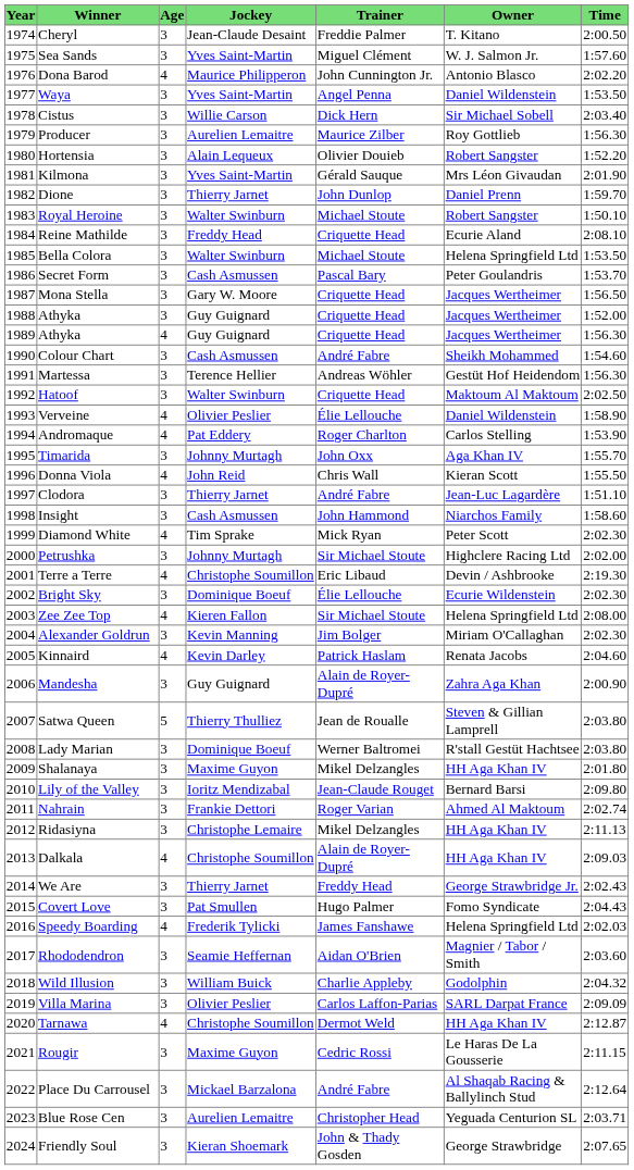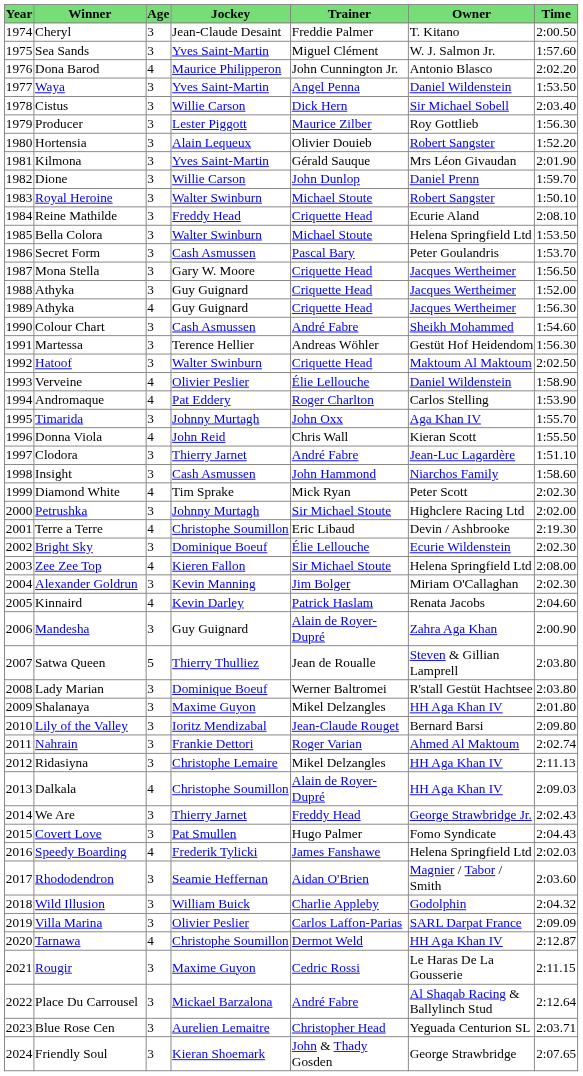 <table class = "sortable" | border="1" style="border-collapse: collapse; font-size:90%">
 <tr bgcolor="#77dd77" align="center">
 <th>Year</th>
 <th>Winner</th>
 <th>Age</th>
 <th>Jockey</th>
 <th>Trainer</th>
 <th>Owner</th>
 <th>Time</th>
 </tr>
 <tr>
 <td>1974</td>
 <td width=133px>Cheryl</td>
 <td>3</td>
 <td width=152px>Jean-Claude Desaint</td>
 <td width=149px>Freddie Palmer</td>
 <td width=161px>T. Kitano</td>
 <td>2:00.50</td>
 </tr>
 <tr>
 <td>1975</td>
 <td>Sea Sands</td>
 <td>3</td>
 <td><a href='#'>Yves Saint-Martin</a></td>
 <td>Miguel Clément</td>
 <td>W. J. Salmon Jr.</td>
 <td>1:57.60</td>
 </tr>
 <tr>
 <td>1976</td>
 <td>Dona Barod</td>
 <td>4</td>
 <td><a href='#'>Maurice Philipperon</a></td>
 <td>John Cunnington Jr.</td>
 <td>Antonio Blasco</td>
 <td>2:02.20</td>
 </tr>
 <tr>
 <td>1977</td>
 <td><a href='#'>Waya</a></td>
 <td>3</td>
 <td><a href='#'>Yves Saint-Martin</a></td>
 <td><a href='#'>Angel Penna</a></td>
 <td><a href='#'>Daniel Wildenstein</a></td>
 <td>1:53.50</td>
 </tr>
 <tr>
 <td>1978</td>
 <td>Cistus</td>
 <td>3</td>
 <td><a href='#'>Willie Carson</a></td>
 <td><a href='#'>Dick Hern</a></td>
 <td><a href='#'>Sir Michael Sobell</a></td>
 <td>2:03.40</td>
 </tr>
 <tr>
 <td>1979</td>
 <td>Producer</td>
 <td>3</td>
-<td><a href='#'>Aurelien Lemaitre</a></td>
+<td><a href='#'>Lester Piggott</a></td>
 <td><a href='#'>Maurice Zilber</a></td>
 <td>Roy Gottlieb</td>
 <td>1:56.30</td>
 </tr>
 <tr>
 <td>1980</td>
 <td>Hortensia</td>
 <td>3</td>
 <td><a href='#'>Alain Lequeux</a></td>
 <td>Olivier Douieb</td>
 <td><a href='#'>Robert Sangster</a></td>
 <td>1:52.20</td>
 </tr>
 <tr>
 <td>1981</td>
 <td>Kilmona</td>
 <td>3</td>
 <td><a href='#'>Yves Saint-Martin</a></td>
 <td>Gérald Sauque</td>
 <td>Mrs Léon Givaudan</td>
 <td>2:01.90</td>
 </tr>
 <tr>
 <td>1982</td>
 <td>Dione</td>
 <td>3</td>
-<td><a href='#'>Thierry Jarnet</a></td>
+<td><a href='#'>Willie Carson</a></td>
 <td><a href='#'>John Dunlop</a></td>
 <td><a href='#'>Daniel Prenn</a></td>
 <td>1:59.70</td>
 </tr>
 <tr>
 <td>1983</td>
 <td><a href='#'>Royal Heroine</a></td>
 <td>3</td>
 <td><a href='#'>Walter Swinburn</a></td>
 <td><a href='#'>Michael Stoute</a></td>
 <td><a href='#'>Robert Sangster</a></td>
 <td>1:50.10</td>
 </tr>
 <tr>
 <td>1984</td>
 <td>Reine Mathilde</td>
 <td>3</td>
 <td><a href='#'>Freddy Head</a></td>
 <td><a href='#'>Criquette Head</a></td>
 <td>Ecurie Aland</td>
 <td>2:08.10</td>
 </tr>
 <tr>
 <td>1985</td>
 <td>Bella Colora</td>
 <td>3</td>
 <td><a href='#'>Walter Swinburn</a></td>
 <td><a href='#'>Michael Stoute</a></td>
 <td>Helena Springfield Ltd</td>
 <td>1:53.50</td>
 </tr>
 <tr>
 <td>1986</td>
 <td>Secret Form</td>
 <td>3</td>
 <td><a href='#'>Cash Asmussen</a></td>
 <td><a href='#'>Pascal Bary</a></td>
 <td>Peter Goulandris</td>
 <td>1:53.70</td>
 </tr>
 <tr>
 <td>1987</td>
 <td>Mona Stella</td>
 <td>3</td>
 <td>Gary W. Moore</td>
 <td><a href='#'>Criquette Head</a></td>
 <td><a href='#'>Jacques Wertheimer</a></td>
 <td>1:56.50</td>
 </tr>
 <tr>
 <td>1988</td>
 <td>Athyka</td>
 <td>3</td>
 <td>Guy Guignard</td>
 <td><a href='#'>Criquette Head</a></td>
 <td><a href='#'>Jacques Wertheimer</a></td>
 <td>1:52.00</td>
 </tr>
 <tr>
 <td>1989</td>
 <td>Athyka</td>
 <td>4</td>
 <td>Guy Guignard</td>
 <td><a href='#'>Criquette Head</a></td>
 <td><a href='#'>Jacques Wertheimer</a></td>
 <td>1:56.30</td>
 </tr>
 <tr>
 <td>1990</td>
 <td>Colour Chart</td>
 <td>3</td>
 <td><a href='#'>Cash Asmussen</a></td>
 <td><a href='#'>André Fabre</a></td>
 <td><a href='#'>Sheikh Mohammed</a></td>
 <td>1:54.60</td>
 </tr>
 <tr>
 <td>1991</td>
 <td>Martessa</td>
 <td>3</td>
 <td>Terence Hellier</td>
 <td>Andreas Wöhler</td>
 <td>Gestüt Hof Heidendom</td>
 <td>1:56.30</td>
 </tr>
 <tr>
 <td>1992</td>
 <td><a href='#'>Hatoof</a></td>
 <td>3</td>
 <td><a href='#'>Walter Swinburn</a></td>
 <td><a href='#'>Criquette Head</a></td>
 <td><a href='#'>Maktoum Al Maktoum</a></td>
 <td>2:02.50</td>
 </tr>
 <tr>
 <td>1993</td>
 <td>Verveine</td>
 <td>4</td>
 <td><a href='#'>Olivier Peslier</a></td>
 <td><a href='#'>Élie Lellouche</a></td>
 <td><a href='#'>Daniel Wildenstein</a></td>
 <td>1:58.90</td>
 </tr>
 <tr>
 <td>1994</td>
 <td>Andromaque </td>
 <td>4</td>
 <td><a href='#'>Pat Eddery</a></td>
 <td><a href='#'>Roger Charlton</a></td>
 <td>Carlos Stelling</td>
 <td>1:53.90</td>
 </tr>
 <tr>
 <td>1995</td>
 <td><a href='#'>Timarida</a></td>
 <td>3</td>
 <td><a href='#'>Johnny Murtagh</a></td>
 <td><a href='#'>John Oxx</a></td>
 <td><a href='#'>Aga Khan IV</a></td>
 <td>1:55.70</td>
 </tr>
 <tr>
 <td>1996</td>
 <td>Donna Viola</td>
 <td>4</td>
 <td><a href='#'>John Reid</a></td>
 <td>Chris Wall</td>
 <td>Kieran Scott</td>
 <td>1:55.50</td>
 </tr>
 <tr>
 <td>1997</td>
 <td>Clodora</td>
 <td>3</td>
 <td><a href='#'>Thierry Jarnet</a></td>
 <td><a href='#'>André Fabre</a></td>
 <td><a href='#'>Jean-Luc Lagardère</a></td>
 <td>1:51.10</td>
 </tr>
 <tr>
 <td>1998</td>
 <td>Insight</td>
 <td>3</td>
 <td><a href='#'>Cash Asmussen</a></td>
 <td><a href='#'>John Hammond</a></td>
 <td><a href='#'>Niarchos Family</a></td>
 <td>1:58.60</td>
 </tr>
 <tr>
 <td>1999</td>
 <td>Diamond White</td>
 <td>4</td>
 <td>Tim Sprake</td>
 <td>Mick Ryan</td>
 <td>Peter Scott</td>
 <td>2:02.30</td>
 </tr>
 <tr>
 <td>2000</td>
 <td><a href='#'>Petrushka</a></td>
 <td>3</td>
 <td><a href='#'>Johnny Murtagh</a></td>
 <td><a href='#'>Sir Michael Stoute</a></td>
 <td>Highclere Racing Ltd</td>
 <td>2:02.00</td>
 </tr>
 <tr>
 <td>2001</td>
 <td>Terre a Terre</td>
 <td>4</td>
 <td><a href='#'>Christophe Soumillon</a></td>
 <td>Eric Libaud</td>
 <td>Devin / Ashbrooke </td>
 <td>2:19.30</td>
 </tr>
 <tr>
 <td>2002</td>
 <td><a href='#'>Bright Sky</a></td>
 <td>3</td>
 <td><a href='#'>Dominique Boeuf</a></td>
 <td><a href='#'>Élie Lellouche</a></td>
 <td><a href='#'>Ecurie Wildenstein</a></td>
 <td>2:02.30</td>
 </tr>
 <tr>
 <td>2003</td>
 <td><a href='#'>Zee Zee Top</a></td>
 <td>4</td>
 <td><a href='#'>Kieren Fallon</a></td>
 <td><a href='#'>Sir Michael Stoute</a></td>
 <td>Helena Springfield Ltd</td>
 <td>2:08.00</td>
 </tr>
 <tr>
 <td>2004</td>
 <td><a href='#'>Alexander Goldrun</a></td>
 <td>3</td>
 <td><a href='#'>Kevin Manning</a></td>
 <td><a href='#'>Jim Bolger</a></td>
 <td>Miriam O'Callaghan</td>
 <td>2:02.30</td>
 </tr>
 <tr>
 <td>2005</td>
 <td>Kinnaird</td>
 <td>4</td>
 <td><a href='#'>Kevin Darley</a></td>
 <td><a href='#'>Patrick Haslam</a></td>
 <td>Renata Jacobs</td>
 <td>2:04.60</td>
 </tr>
 <tr>
 <td>2006</td>
 <td><a href='#'>Mandesha</a></td>
 <td>3</td>
 <td>Guy Guignard</td>
 <td><a href='#'>Alain de Royer-Dupré</a></td>
 <td><a href='#'>Zahra Aga Khan</a></td>
 <td>2:00.90</td>
 </tr>
 <tr>
 <td>2007</td>
 <td>Satwa Queen</td>
 <td>5</td>
 <td><a href='#'>Thierry Thulliez</a></td>
 <td>Jean de Roualle</td>
 <td><span><a href='#'>Steven</a> & Gillian Lamprell</span></td>
 <td>2:03.80</td>
 </tr>
 <tr>
 <td>2008</td>
 <td>Lady Marian</td>
 <td>3</td>
 <td><a href='#'>Dominique Boeuf</a></td>
 <td>Werner Baltromei</td>
 <td>R'stall Gestüt Hachtsee</td>
 <td>2:03.80</td>
 </tr>
 <tr>
 <td>2009</td>
 <td>Shalanaya</td>
 <td>3</td>
 <td><a href='#'>Maxime Guyon</a></td>
 <td>Mikel Delzangles</td>
 <td><a href='#'>HH Aga Khan IV</a></td>
 <td>2:01.80</td>
 </tr>
 <tr>
 <td>2010</td>
 <td><a href='#'>Lily of the Valley</a></td>
 <td>3</td>
 <td><a href='#'>Ioritz Mendizabal</a></td>
 <td><a href='#'>Jean-Claude Rouget</a></td>
 <td>Bernard Barsi</td>
 <td>2:09.80</td>
 </tr>
 <tr>
 <td>2011</td>
 <td><a href='#'>Nahrain</a></td>
 <td>3</td>
 <td><a href='#'>Frankie Dettori</a></td>
 <td><a href='#'>Roger Varian</a></td>
 <td><a href='#'>Ahmed Al Maktoum</a></td>
 <td>2:02.74</td>
 </tr>
 <tr>
 <td>2012</td>
 <td>Ridasiyna</td>
 <td>3</td>
 <td><a href='#'>Christophe Lemaire</a></td>
 <td>Mikel Delzangles</td>
 <td><a href='#'>HH Aga Khan IV</a></td>
 <td>2:11.13</td>
 </tr>
 <tr>
 <td>2013</td>
 <td>Dalkala</td>
 <td>4</td>
 <td><a href='#'>Christophe Soumillon</a></td>
 <td><a href='#'>Alain de Royer-Dupré</a></td>
 <td><a href='#'>HH Aga Khan IV</a></td>
 <td>2:09.03</td>
 </tr>
 <tr>
 <td>2014</td>
 <td>We Are</td>
 <td>3</td>
 <td><a href='#'>Thierry Jarnet</a></td>
 <td><a href='#'>Freddy Head</a></td>
 <td><a href='#'>George Strawbridge Jr.</a></td>
 <td>2:02.43</td>
 </tr>
 <tr>
 <td>2015</td>
 <td><a href='#'>Covert Love</a></td>
 <td>3</td>
 <td><a href='#'>Pat Smullen</a></td>
 <td>Hugo Palmer</td>
 <td>Fomo Syndicate</td>
 <td>2:04.43</td>
 </tr>
 <tr>
 <td>2016</td>
 <td><a href='#'>Speedy Boarding</a></td>
 <td>4</td>
 <td><a href='#'>Frederik Tylicki</a></td>
 <td><a href='#'>James Fanshawe</a></td>
 <td>Helena Springfield Ltd</td>
 <td>2:02.03</td>
 </tr>
 <tr>
 <td>2017</td>
 <td><a href='#'>Rhododendron</a></td>
 <td>3</td>
 <td><a href='#'>Seamie Heffernan</a></td>
 <td><a href='#'>Aidan O'Brien</a></td>
 <td><a href='#'>Magnier</a> / <a href='#'>Tabor</a> / Smith </td>
 <td>2:03.60</td>
 </tr>
 <tr>
 <td>2018</td>
 <td><a href='#'>Wild Illusion</a></td>
 <td>3</td>
 <td><a href='#'>William Buick</a></td>
 <td><a href='#'>Charlie Appleby</a></td>
 <td><a href='#'>Godolphin</a></td>
 <td>2:04.32</td>
 </tr>
 <tr>
 <td>2019</td>
 <td><a href='#'>Villa Marina</a></td>
 <td>3</td>
 <td><a href='#'>Olivier Peslier</a></td>
 <td><a href='#'>Carlos Laffon-Parias</a></td>
 <td><a href='#'>SARL Darpat France</a></td>
 <td>2:09.09</td>
 </tr>
 <tr>
 <td>2020</td>
 <td><a href='#'>Tarnawa</a></td>
 <td>4</td>
 <td><a href='#'>Christophe Soumillon</a></td>
 <td><a href='#'>Dermot Weld</a></td>
 <td><a href='#'>HH Aga Khan IV</a></td>
 <td>2:12.87</td>
 </tr>
 <tr>
 <td>2021</td>
 <td><a href='#'>Rougir</a></td>
 <td>3</td>
 <td><a href='#'>Maxime Guyon</a></td>
 <td><a href='#'>Cedric Rossi</a></td>
 <td>Le Haras De La Gousserie</td>
 <td>2:11.15</td>
 </tr>
 <tr>
 <td>2022</td>
 <td>Place Du Carrousel</td>
 <td>3</td>
 <td><a href='#'>Mickael Barzalona</a></td>
 <td><a href='#'>André Fabre</a></td>
 <td><a href='#'>Al Shaqab Racing</a> & Ballylinch Stud</td>
 <td>2:12.64</td>
 </tr>
 <tr>
 <td>2023</td>
 <td>Blue Rose Cen</td>
 <td>3</td>
 <td><a href='#'>Aurelien Lemaitre</a></td>
 <td><a href='#'>Christopher Head</a></td>
 <td>Yeguada Centurion SL</td>
 <td>2:03.71</td>
 </tr>
 <tr>
 <td>2024</td>
 <td>Friendly Soul</td>
 <td>3</td>
 <td><a href='#'>Kieran Shoemark</a></td>
 <td><a href='#'>John</a> & <a href='#'>Thady</a> Gosden</td>
 <td>George Strawbridge</td>
 <td>2:07.65</td>
 </tr>
 </table>
